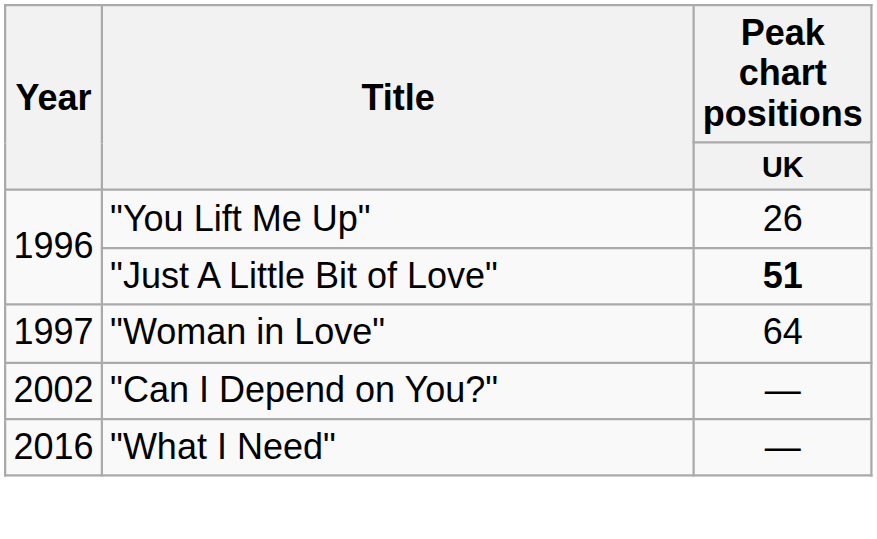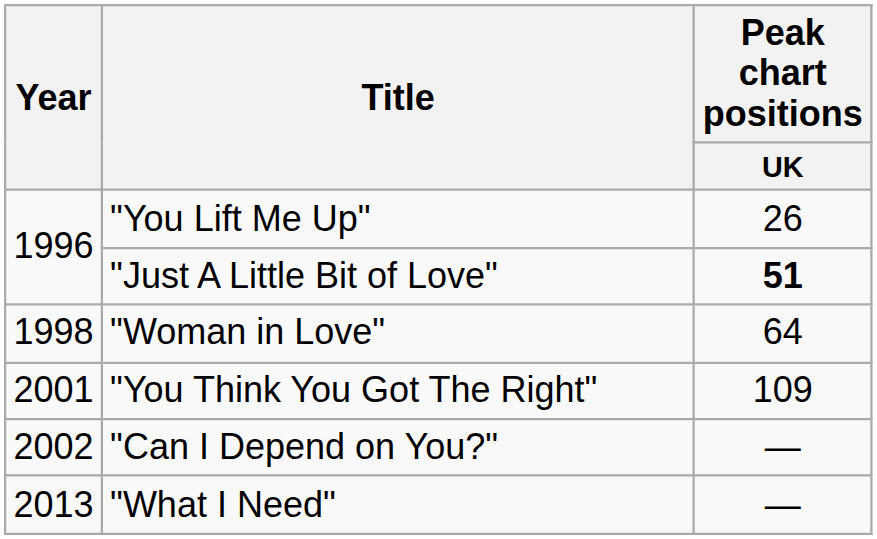 <table class="wikitable">
 <tr>
 <th rowspan="2">Year</th>
 <th rowspan="2"  style="width:16em;">Title</th>
 <th colspan="1"><strong>Peak chart positions</strong></th>
 </tr>
 <tr>
 <th scope="col" style="width:4em;font-size:80%;">UK</th>
 </tr>
 <tr>
 <td rowspan="2">1996</td>
 <td>"You Lift Me Up"</td>
 <td align="center">26</td>
 </tr>
 <tr>
 <td>"Just A Little Bit of Love"</td>
 <td align="center"><strong>51</strong></td>
 </tr>
 <tr>
-<td rowspan="1">1997</td>
+<td rowspan="1">1998</td>
 <td>"Woman in Love"</td>
 <td align="center">64</td>
+</tr>
+<tr>
+<td rowspan="1">2001</td>
+<td>"You Think You Got The Right"</td>
+<td align="center">109</td>
 </tr>
 <tr>
 <td rowspan="1">2002</td>
 <td>"Can I Depend on You?"</td>
 <td align="center">—</td>
 </tr>
 <tr>
-<td rowspan="1">2016</td>
+<td rowspan="1">2013</td>
 <td>"What I Need"</td>
 <td align="center">—</td>
 </tr>
 </table>
